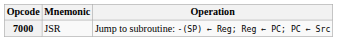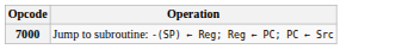 <table class="wikitable">
 <tr>
 <th>Opcode</th>
-<th>Mnemonic</th>
 <th>Operation</th>
 </tr>
 <tr>
 <th>7000</th>
-<td>JSR</td>
 <td>Jump to subroutine: <code>-(SP) ← Reg; Reg ← PC; PC ← Src</code></td>
 </tr>
 </table>
